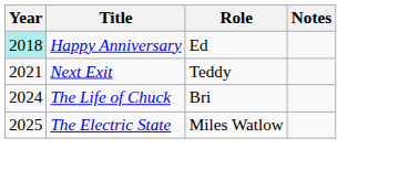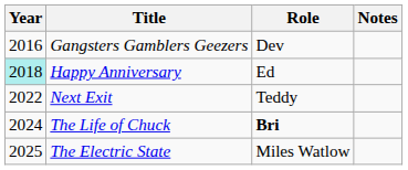 <table class="wikitable">
 <tr>
 <th>Year</th>
 <th>Title</th>
 <th>Role</th>
 <th>Notes</th>
 </tr>
 <tr>
+<td>2016</td>
+<td><em>Gangsters Gamblers Geezers</em></td>
+<td>Dev</td>
+<td></td>
+</tr>
+<tr>
 <td style="background: paleturquoise;">2018</td>
 <td><em><a href='#'>Happy Anniversary</a></em></td>
 <td>Ed</td>
 <td></td>
 </tr>
 <tr>
-<td>2021</td>
+<td>2022</td>
 <td><em><a href='#'>Next Exit</a></em></td>
 <td>Teddy</td>
 <td></td>
 </tr>
 <tr>
 <td>2024</td>
 <td><em><a href='#'>The Life of Chuck</a></em></td>
-<td>Bri</td>
+<td><strong>Bri</strong></td>
 <td></td>
 </tr>
 <tr>
 <td>2025</td>
 <td><em><a href='#'>The Electric State</a></em></td>
 <td>Miles Watlow</td>
 <td></td>
 </tr>
 </table>
